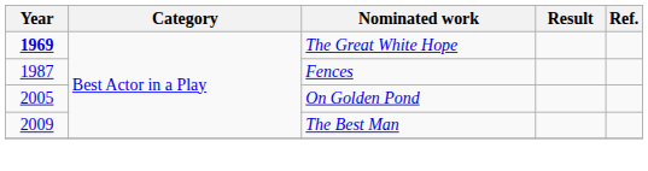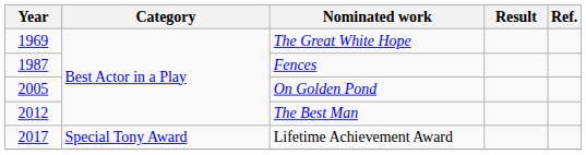 <table class=wikitable>
 <tr>
 <th scope="col" style="width:5em;">Year</th>
 <th scope="col" style="width:26em;">Category</th>
 <th scope="col" style="width:25em;">Nominated work</th>
 <th scope="col" style="width:5em;">Result</th>
 <th>Ref.</th>
 </tr>
 <tr>
-<td style="text-align:center;"><strong><a href='#'>1969</a></strong></td>
+<td style="text-align:center;"><a href='#'>1969</a></td>
 <td rowspan=4><a href='#'>Best Actor in a Play</a></td>
 <td><em><a href='#'>The Great White Hope</a></em></td>
 <td></td>
 <td style="text-align:center;"></td>
 </tr>
 <tr>
 <td style="text-align:center;"><a href='#'>1987</a></td>
 <td><em><a href='#'>Fences</a></em></td>
 <td></td>
 <td style="text-align:center;"></td>
 </tr>
 <tr>
 <td style="text-align:center;"><a href='#'>2005</a></td>
 <td><em><a href='#'>On Golden Pond</a></em></td>
 <td></td>
 <td style="text-align:center;"></td>
 </tr>
 <tr>
-<td style="text-align:center;"><a href='#'>2009</a></td>
+<td style="text-align:center;"><a href='#'>2012</a></td>
 <td><em><a href='#'>The Best Man</a></em></td>
+<td></td>
+<td style="text-align:center;"></td>
+</tr>
+<tr>
+<td style="text-align:center;"><a href='#'>2017</a></td>
+<td><a href='#'>Special Tony Award</a></td>
+<td>Lifetime Achievement Award</td>
 <td></td>
 <td style="text-align:center;"></td>
 </tr>
 <tr>
 </tr>
 </table>
